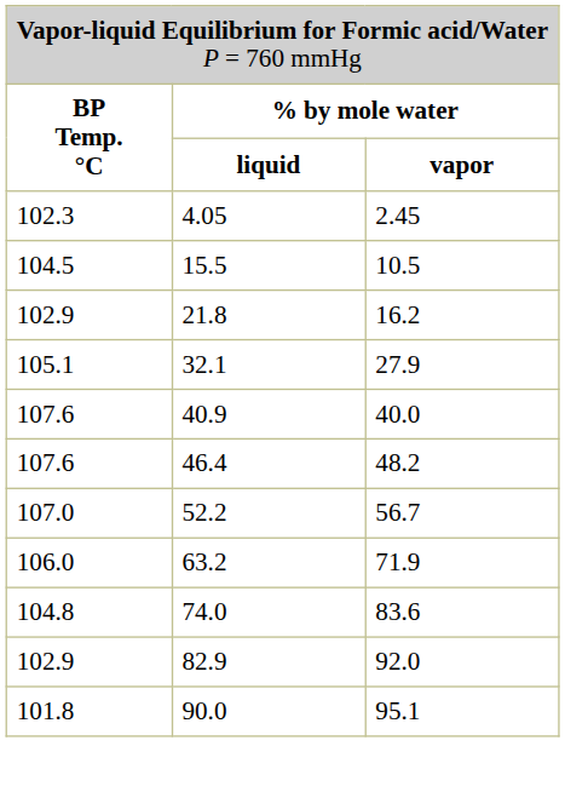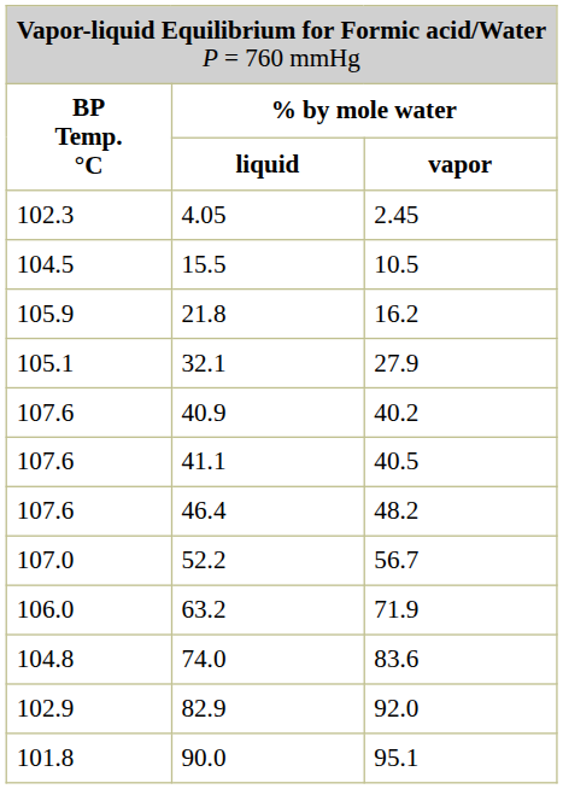 <table border="1" cellspacing="0" cellpadding="6" style="margin: 0 0 0 0.5em; background: white; border-collapse: collapse; border-color: #C0C090;">
 <tr>
 <td bgcolor="#D0D0D0" align="center" colspan="3"><strong>Vapor-liquid Equilibrium for Formic acid/Water</strong><br><em>P</em> = 760 mmHg</td>
 </tr>
 <tr>
 <th rowspan="2">BP<br>Temp.<br>°C</th>
 <th colspan="2">% by mole water</th>
 </tr>
 <tr>
 <th>liquid</th>
 <th>vapor</th>
 </tr>
 <tr>
 <td>102.3</td>
 <td>4.05</td>
 <td>2.45</td>
 </tr>
 <tr>
 <td>104.5</td>
 <td>15.5</td>
 <td>10.5</td>
 </tr>
 <tr>
-<td>102.9</td>
+<td>105.9</td>
 <td>21.8</td>
 <td>16.2</td>
 </tr>
 <tr>
 <td>105.1</td>
 <td>32.1</td>
 <td>27.9</td>
 </tr>
 <tr>
 <td>107.6</td>
 <td>40.9</td>
-<td>40.0</td>
+<td>40.2</td>
+</tr>
+<tr>
+<td>107.6</td>
+<td>41.1</td>
+<td>40.5</td>
 </tr>
 <tr>
 <td>107.6</td>
 <td>46.4</td>
 <td>48.2</td>
 </tr>
 <tr>
 <td>107.0</td>
 <td>52.2</td>
 <td>56.7</td>
 </tr>
 <tr>
 <td>106.0</td>
 <td>63.2</td>
 <td>71.9</td>
 </tr>
 <tr>
 <td>104.8</td>
 <td>74.0</td>
 <td>83.6</td>
 </tr>
 <tr>
 <td>102.9</td>
 <td>82.9</td>
 <td>92.0</td>
 </tr>
 <tr>
 <td>101.8</td>
 <td>90.0</td>
 <td>95.1</td>
 </tr>
 </table>
